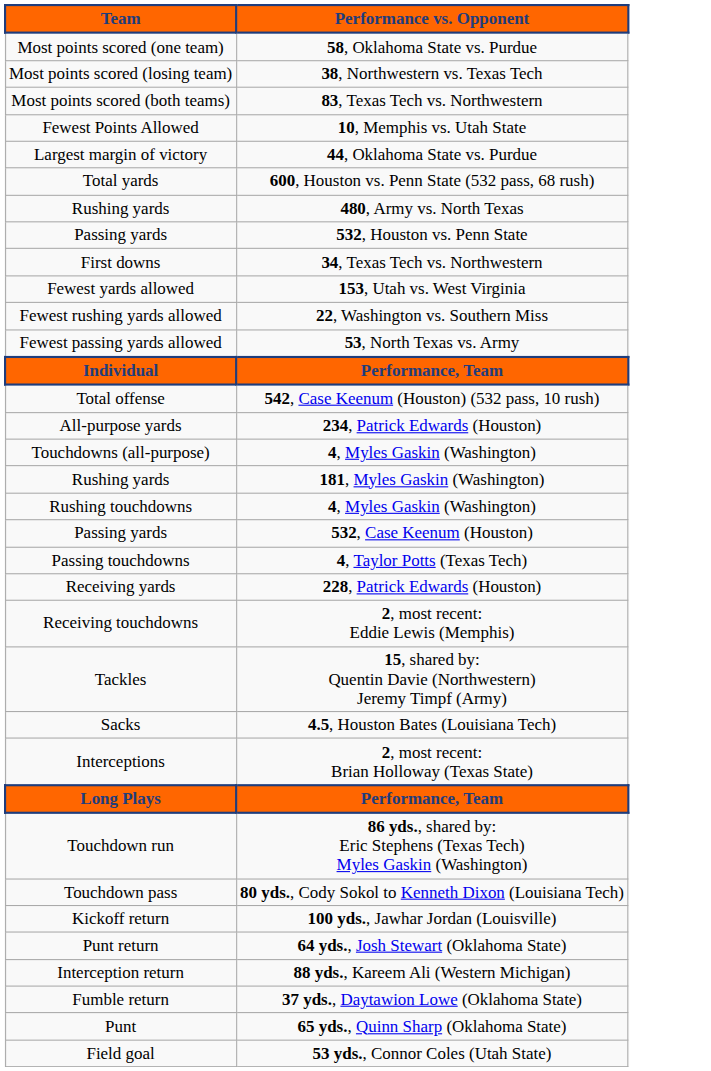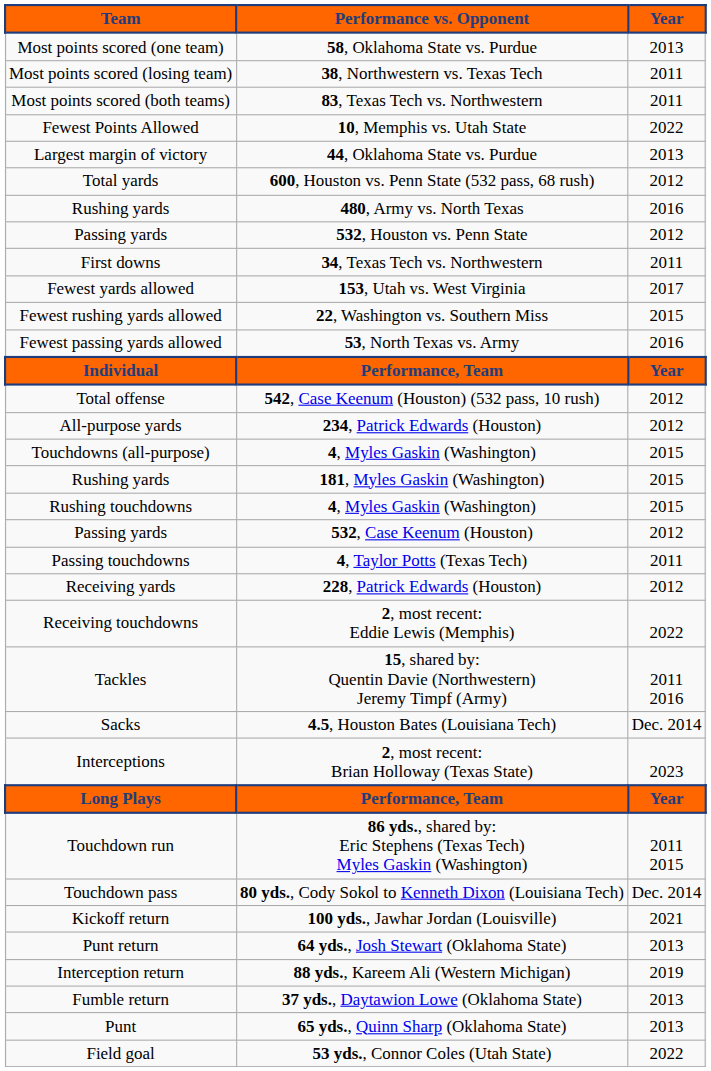 <table class="wikitable" style="text-align:center">
 <tr>
 <th style="background:#FF6600; color:#1F3D7C; border: 2px solid #1F3D7C;">Team</th>
 <th style="background:#FF6600; color:#1F3D7C; border: 2px solid #1F3D7C;">Performance vs. Opponent</th>
+<th style="background:#FF6600; color:#1F3D7C; border: 2px solid #1F3D7C;">Year</th>
 </tr>
 <tr>
 <td>Most points scored (one team)</td>
 <td><strong>58</strong>, Oklahoma State vs. Purdue</td>
+<td>2013</td>
 </tr>
 <tr>
 <td>Most points scored (losing team)</td>
 <td><strong>38</strong>, Northwestern vs. Texas Tech</td>
+<td>2011</td>
 </tr>
 <tr>
 <td>Most points scored (both teams)</td>
 <td><strong>83</strong>, Texas Tech vs. Northwestern</td>
+<td>2011</td>
 </tr>
 <tr>
 <td>Fewest Points Allowed</td>
 <td><strong>10</strong>, Memphis vs. Utah State</td>
+<td>2022</td>
 </tr>
 <tr>
 <td>Largest margin of victory</td>
 <td><strong>44</strong>, Oklahoma State vs. Purdue</td>
+<td>2013</td>
 </tr>
 <tr>
 <td>Total yards</td>
 <td><strong>600</strong>, Houston vs. Penn State (532 pass, 68 rush)</td>
+<td>2012</td>
 </tr>
 <tr>
 <td>Rushing yards</td>
 <td><strong>480</strong>, Army vs. North Texas</td>
+<td>2016</td>
 </tr>
 <tr>
 <td>Passing yards</td>
 <td><strong>532</strong>, Houston vs. Penn State</td>
+<td>2012</td>
 </tr>
 <tr>
 <td>First downs</td>
 <td><strong>34</strong>, Texas Tech vs. Northwestern</td>
+<td>2011</td>
 </tr>
 <tr>
 <td>Fewest yards allowed</td>
 <td><strong>153</strong>, Utah vs. West Virginia</td>
+<td>2017</td>
 </tr>
 <tr>
 <td>Fewest rushing yards allowed</td>
 <td><strong>22</strong>, Washington vs. Southern Miss</td>
+<td>2015</td>
 </tr>
 <tr>
 <td>Fewest passing yards allowed</td>
 <td><strong>53</strong>, North Texas vs. Army</td>
+<td>2016</td>
 </tr>
 <tr>
 <th style="background:#FF6600; color:#1F3D7C; border: 2px solid #1F3D7C;">Individual</th>
 <th style="background:#FF6600; color:#1F3D7C; border: 2px solid #1F3D7C;">Performance, Team</th>
+<th style="background:#FF6600; color:#1F3D7C; border: 2px solid #1F3D7C;">Year</th>
 </tr>
 <tr>
 <td>Total offense</td>
 <td><strong>542</strong>, <a href='#'>Case Keenum</a> (Houston) (532 pass, 10 rush)</td>
+<td>2012</td>
 </tr>
 <tr>
 <td>All-purpose yards</td>
 <td><strong>234</strong>, <a href='#'>Patrick Edwards</a> (Houston)</td>
+<td>2012</td>
 </tr>
 <tr>
 <td>Touchdowns (all-purpose)</td>
 <td><strong>4</strong>, <a href='#'>Myles Gaskin</a> (Washington)</td>
+<td>2015</td>
 </tr>
 <tr>
 <td>Rushing yards</td>
 <td><strong>181</strong>, <a href='#'>Myles Gaskin</a> (Washington)</td>
+<td>2015</td>
 </tr>
 <tr>
 <td>Rushing touchdowns</td>
 <td><strong>4</strong>, <a href='#'>Myles Gaskin</a> (Washington)</td>
+<td>2015</td>
 </tr>
 <tr>
 <td>Passing yards</td>
 <td><strong>532</strong>, <a href='#'>Case Keenum</a> (Houston)</td>
+<td>2012</td>
 </tr>
 <tr>
 <td>Passing touchdowns</td>
 <td><strong>4</strong>, <a href='#'>Taylor Potts</a> (Texas Tech)</td>
+<td>2011</td>
 </tr>
 <tr>
 <td>Receiving yards</td>
 <td><strong>228</strong>, <a href='#'>Patrick Edwards</a> (Houston)</td>
+<td>2012</td>
 </tr>
 <tr>
 <td>Receiving touchdowns</td>
 <td><strong>2</strong>, most recent:<br>Eddie Lewis (Memphis)</td>
+<td><br>2022</td>
 </tr>
 <tr>
 <td>Tackles</td>
 <td><strong>15</strong>, shared by:<br>Quentin Davie (Northwestern)<br>Jeremy Timpf (Army)</td>
+<td><br>2011<br>2016</td>
 </tr>
 <tr>
 <td>Sacks</td>
 <td><strong>4.5</strong>, Houston Bates (Louisiana Tech)</td>
+<td>Dec. 2014</td>
 </tr>
 <tr>
 <td>Interceptions</td>
 <td><strong>2</strong>, most recent:<br>Brian Holloway (Texas State)</td>
+<td><br>2023</td>
 </tr>
 <tr>
 <th style="background:#FF6600; color:#1F3D7C; border: 2px solid #1F3D7C;">Long Plays</th>
 <th style="background:#FF6600; color:#1F3D7C; border: 2px solid #1F3D7C;">Performance, Team</th>
+<th style="background:#FF6600; color:#1F3D7C; border: 2px solid #1F3D7C;">Year</th>
 </tr>
 <tr>
 <td>Touchdown run</td>
 <td><strong>86 yds.</strong>, shared by:<br>Eric Stephens (Texas Tech)<br><a href='#'>Myles Gaskin</a> (Washington)</td>
+<td><br>2011<br>2015</td>
 </tr>
 <tr>
 <td>Touchdown pass</td>
 <td><strong>80 yds.</strong>, Cody Sokol to <a href='#'>Kenneth Dixon</a> (Louisiana Tech)</td>
+<td>Dec. 2014</td>
 </tr>
 <tr>
 <td>Kickoff return</td>
 <td><strong>100 yds.</strong>, Jawhar Jordan (Louisville)</td>
+<td>2021</td>
 </tr>
 <tr>
 <td>Punt return</td>
 <td><strong>64 yds.</strong>, <a href='#'>Josh Stewart</a> (Oklahoma State)</td>
+<td>2013</td>
 </tr>
 <tr>
 <td>Interception return</td>
 <td><strong>88 yds.</strong>,  Kareem Ali (Western Michigan)</td>
+<td>2019</td>
 </tr>
 <tr>
 <td>Fumble return</td>
 <td><strong>37 yds.</strong>, <a href='#'>Daytawion Lowe</a> (Oklahoma State)</td>
+<td>2013</td>
 </tr>
 <tr>
 <td>Punt</td>
 <td><strong>65 yds.</strong>, <a href='#'>Quinn Sharp</a> (Oklahoma State)</td>
+<td>2013</td>
 </tr>
 <tr>
 <td>Field goal</td>
 <td><strong>53 yds.</strong>, Connor Coles (Utah State)</td>
+<td>2022</td>
 </tr>
 </table>
